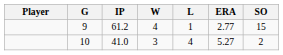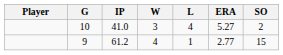 <table class="wikitable sortable">
 <tr>
 <th bgcolor="#DDDDFF" width="16%">Player</th>
 <th bgcolor="#DDDDFF" width="9%">G</th>
 <th bgcolor="#DDDDFF" width="9%">IP</th>
 <th bgcolor="#DDDDFF" width="9%">W</th>
 <th bgcolor="#DDDDFF" width="9%">L</th>
 <th bgcolor="#DDDDFF" width="9%">ERA</th>
 <th bgcolor="#DDDDFF" width="9%">SO</th>
 </tr>
 <tr align="center">
 <td></td>
+<td>10</td>
+<td>41.0</td>
+<td>3</td>
+<td>4</td>
+<td>5.27</td>
+<td>2</td>
+</tr>
+<tr align="center">
+<td></td>
 <td>9</td>
 <td>61.2</td>
 <td>4</td>
 <td>1</td>
 <td>2.77</td>
 <td>15</td>
 </tr>
-<tr align="center">
-<td></td>
-<td>10</td>
-<td>41.0</td>
-<td>3</td>
-<td>4</td>
-<td>5.27</td>
-<td>2</td>
-</tr>
 </table>
